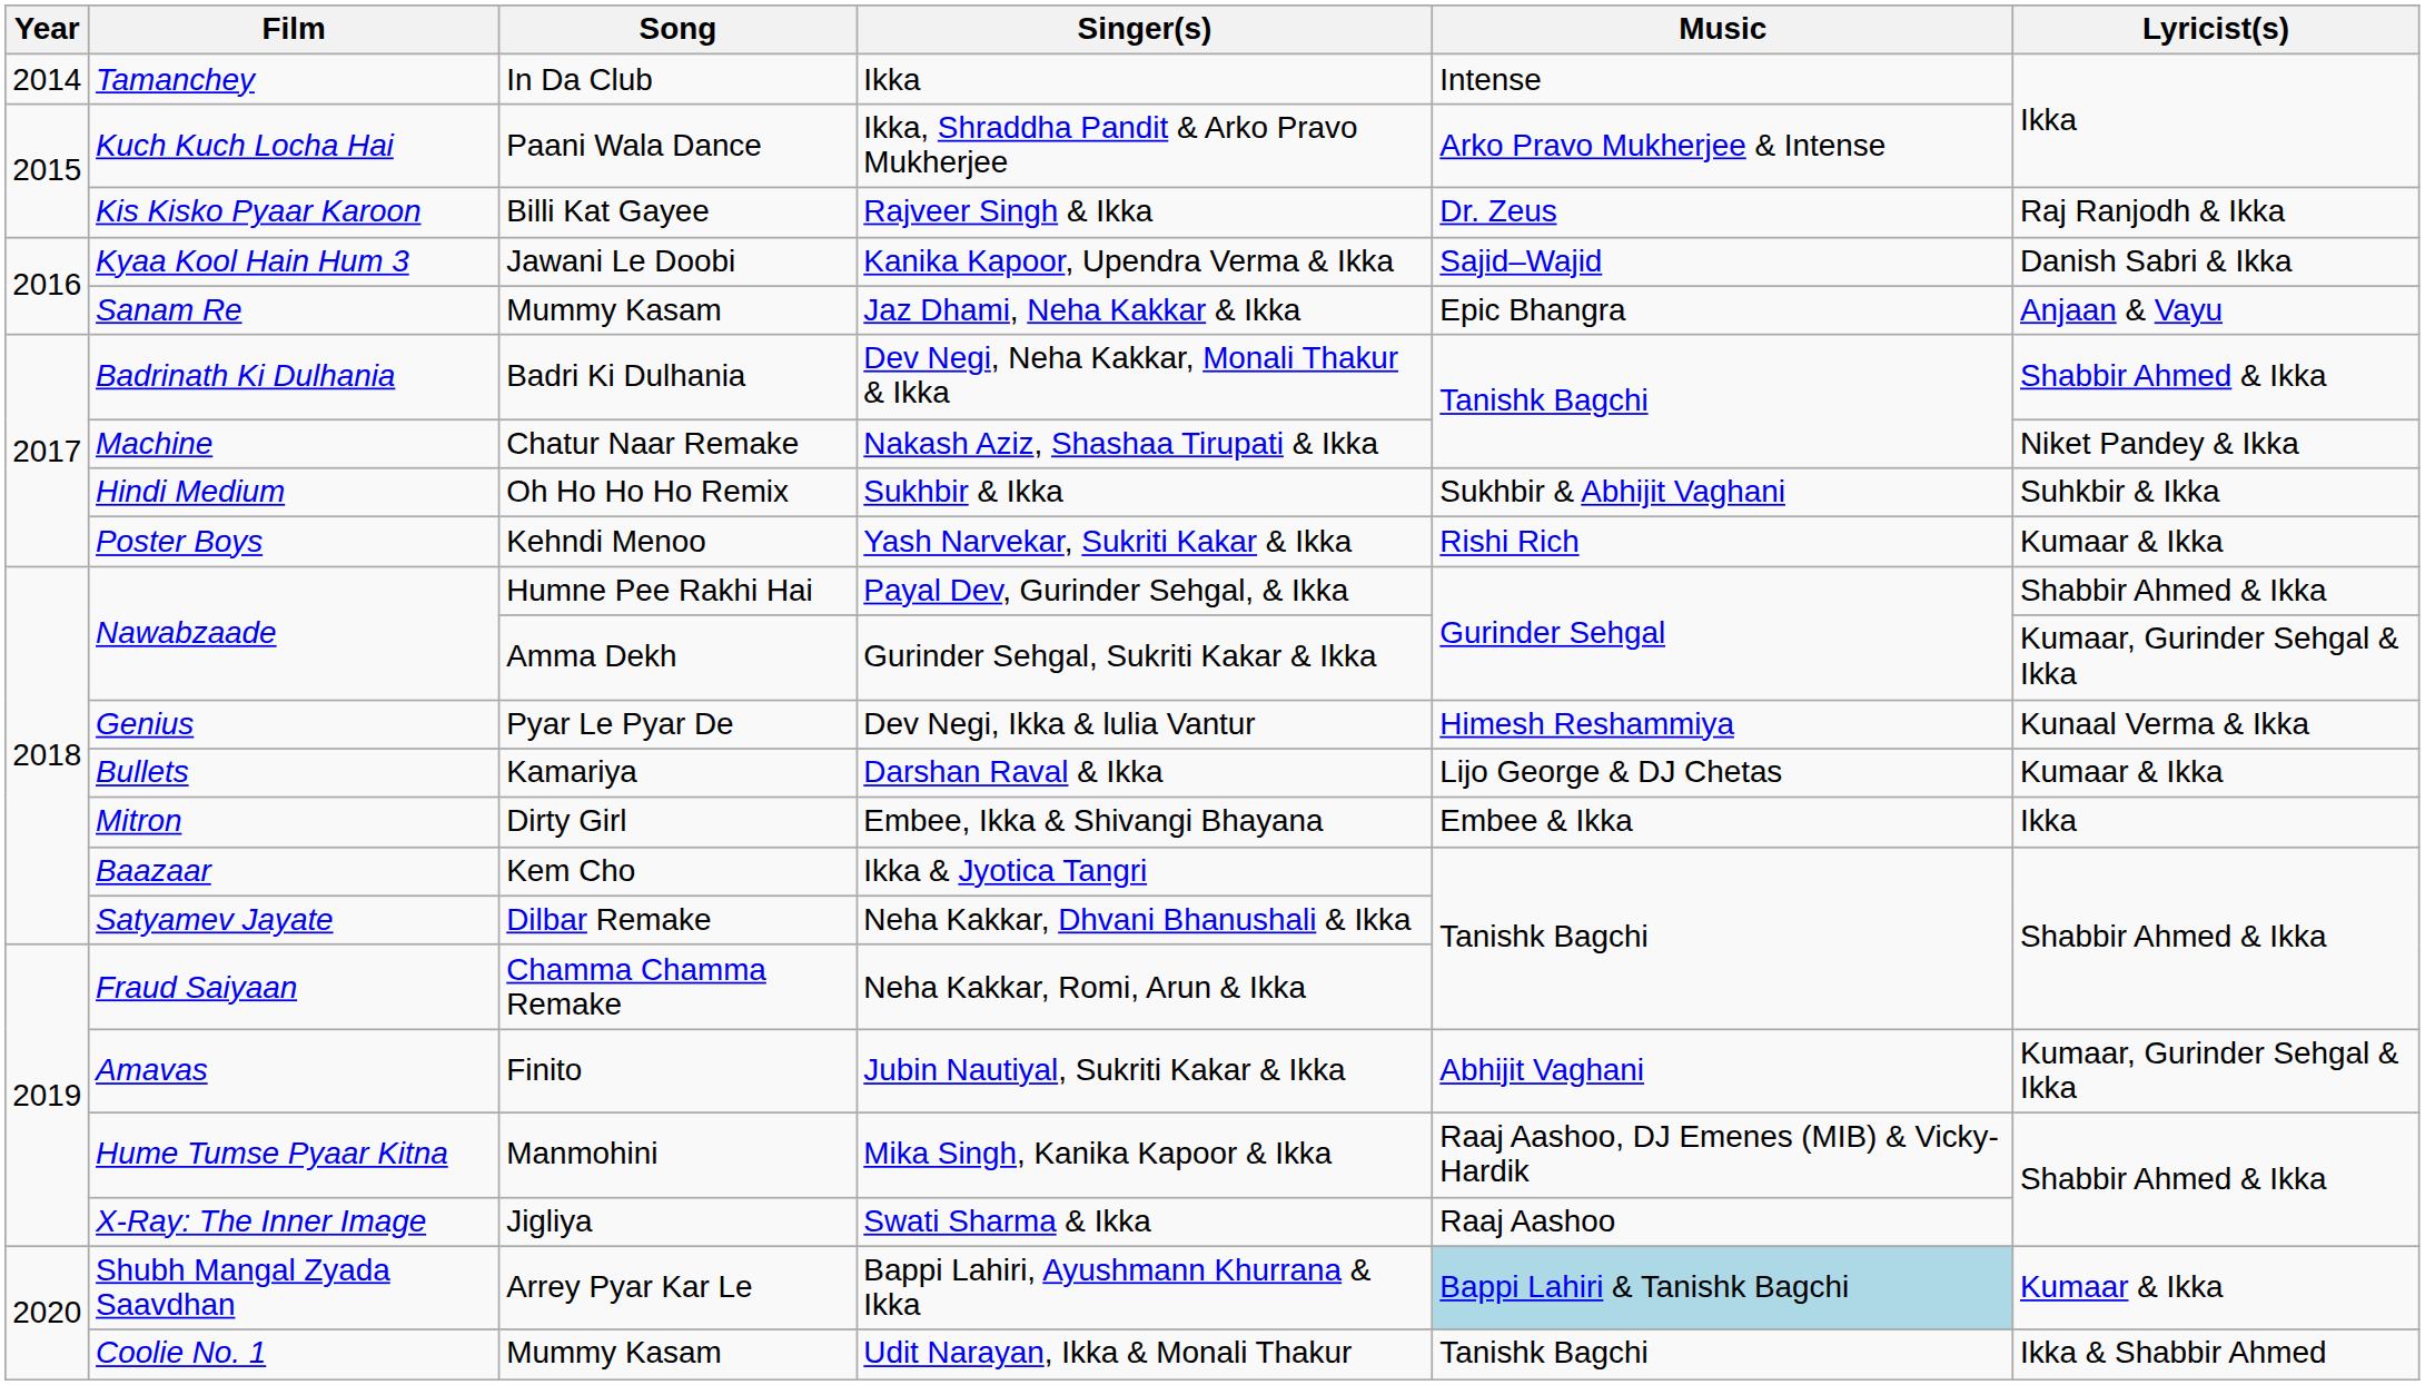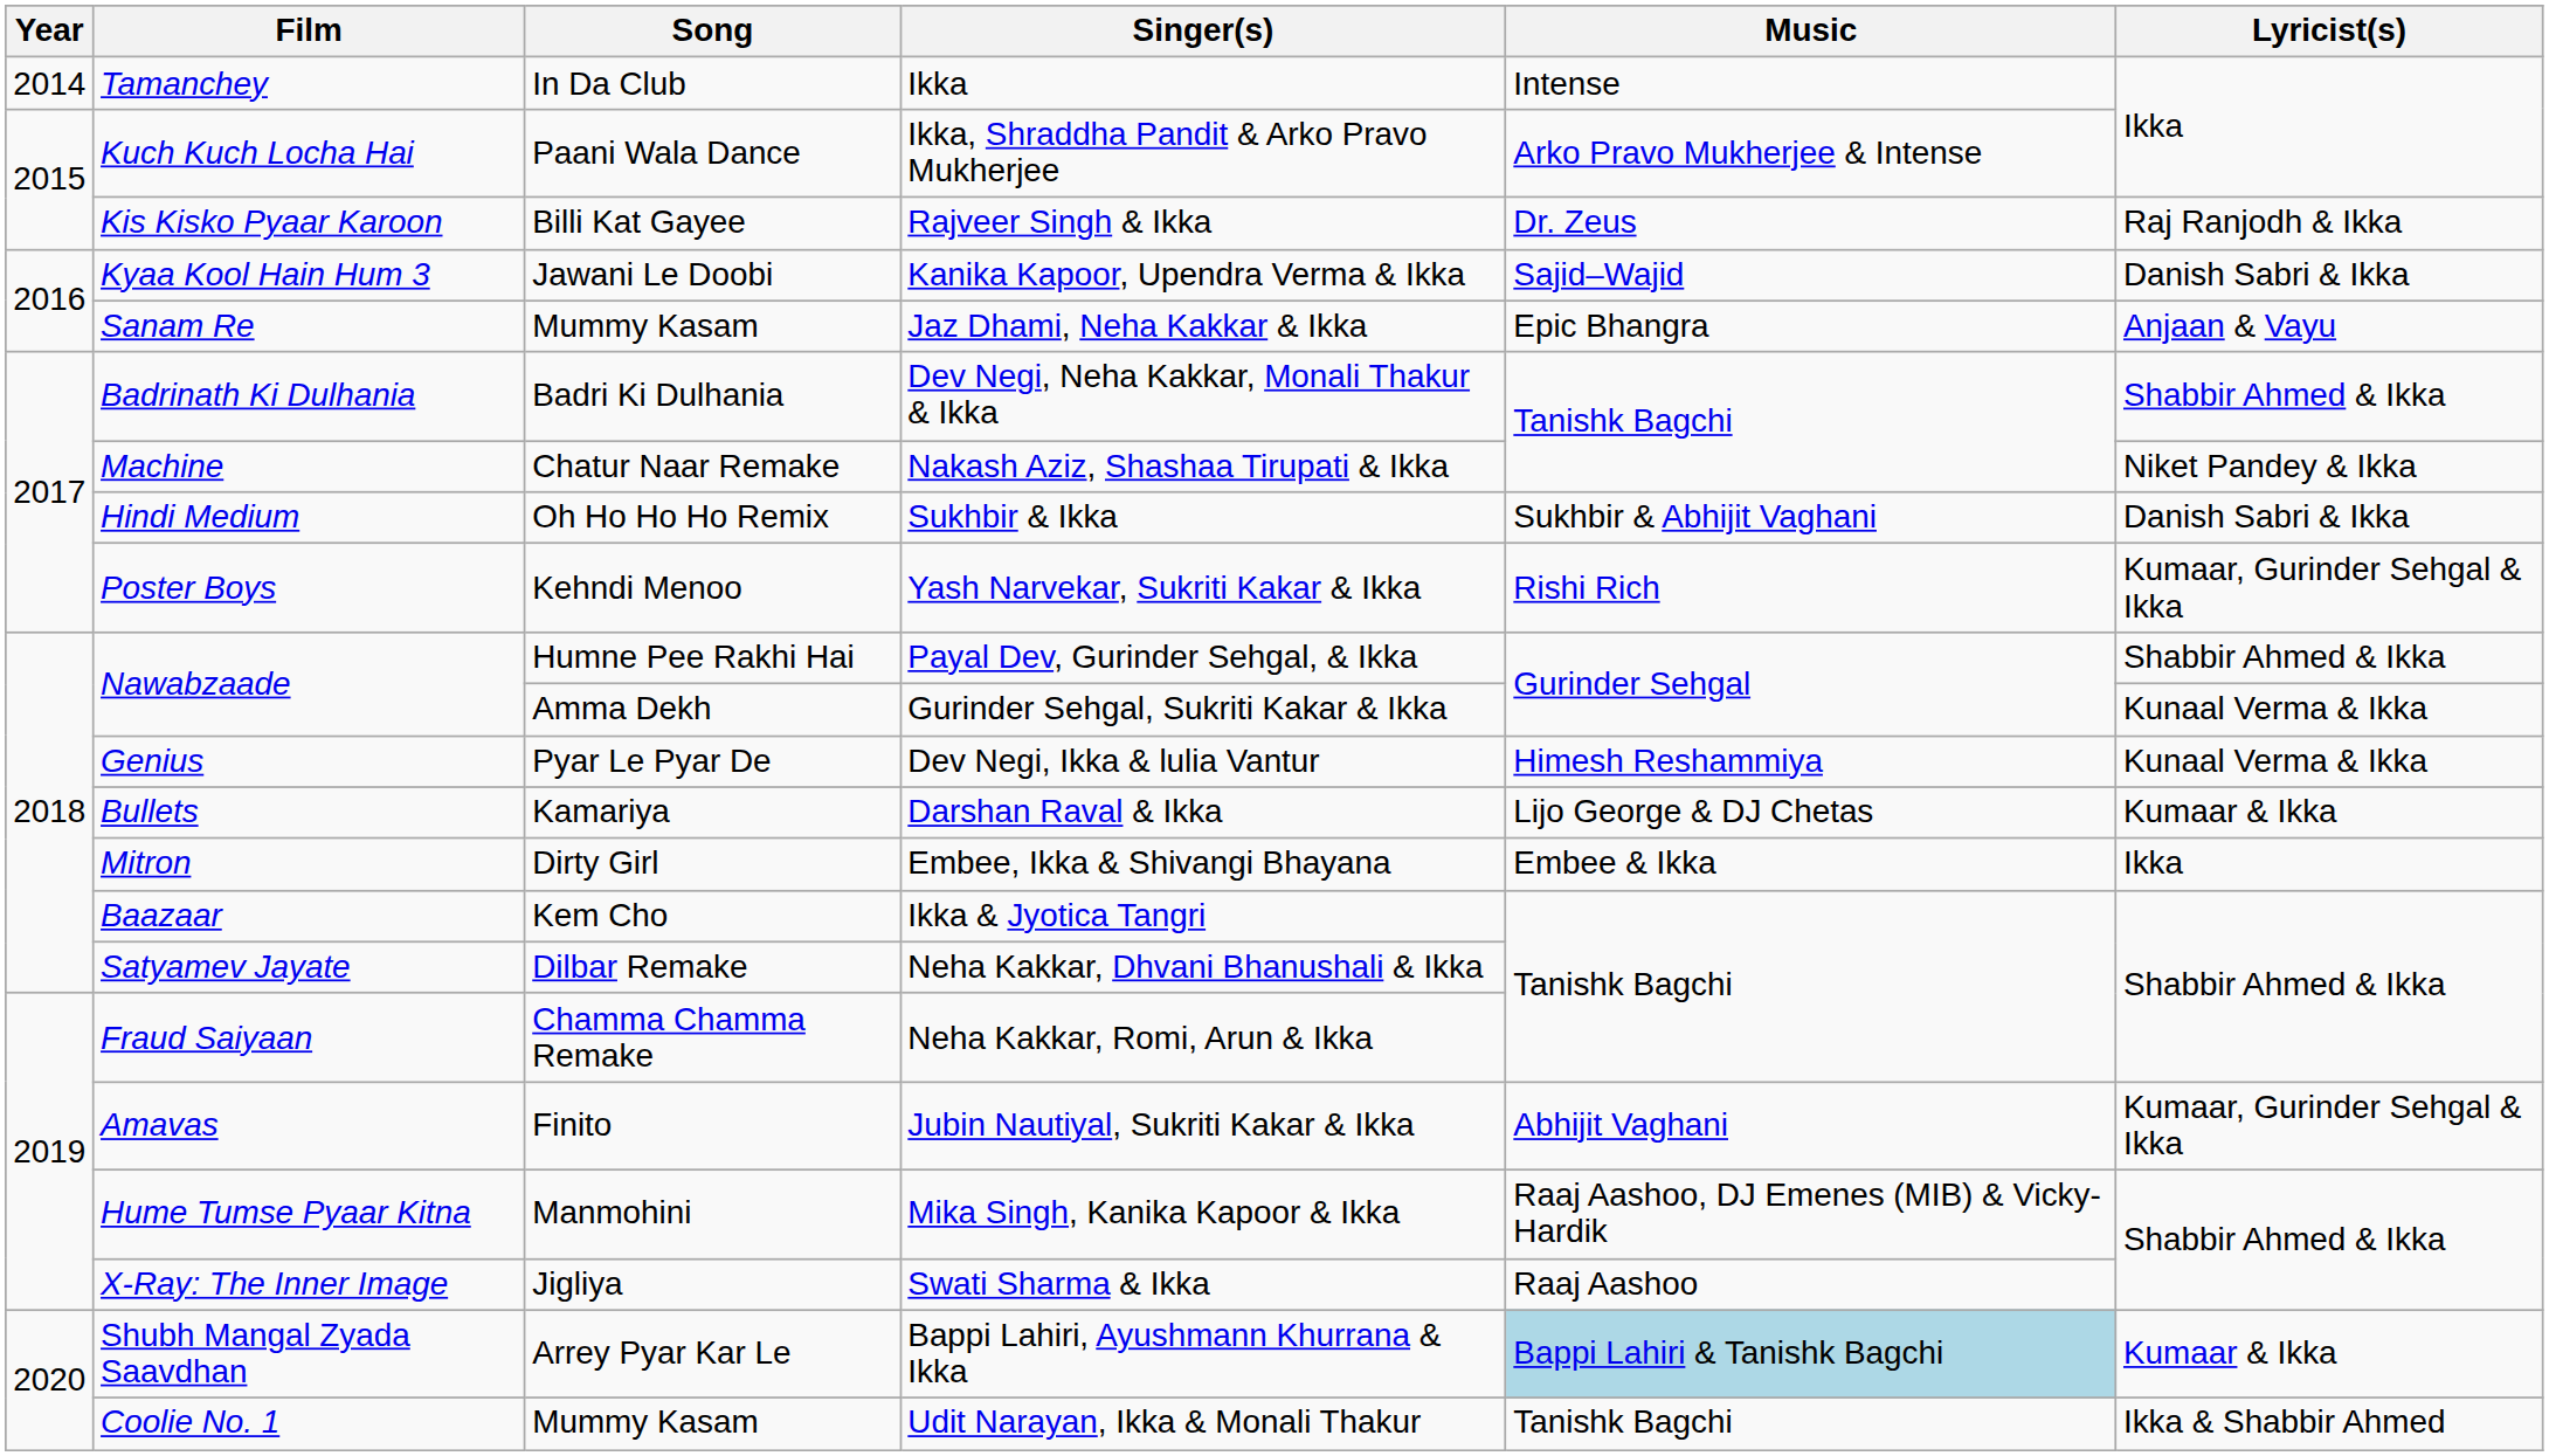 <table class="wikitable">
 <tr>
 <th>Year</th>
 <th>Film</th>
 <th>Song</th>
 <th>Singer(s)</th>
 <th>Music</th>
 <th>Lyricist(s)</th>
 </tr>
 <tr>
 <td>2014</td>
 <td><em><a href='#'>Tamanchey</a></em></td>
 <td>In Da Club</td>
 <td>Ikka</td>
 <td>Intense</td>
 <td rowspan=2>Ikka</td>
 </tr>
 <tr>
 <td rowspan="2">2015</td>
 <td><em><a href='#'>Kuch Kuch Locha Hai</a></em></td>
 <td>Paani Wala Dance</td>
 <td>Ikka, <a href='#'>Shraddha Pandit</a> & Arko Pravo Mukherjee</td>
 <td><a href='#'>Arko Pravo Mukherjee</a> & Intense</td>
 </tr>
 <tr>
 <td><em><a href='#'>Kis Kisko Pyaar Karoon</a></em></td>
 <td>Billi Kat Gayee</td>
 <td><a href='#'>Rajveer Singh</a> & Ikka</td>
 <td><a href='#'>Dr. Zeus</a></td>
 <td>Raj Ranjodh & Ikka</td>
 </tr>
 <tr>
 <td rowspan="2">2016</td>
 <td><em><a href='#'>Kyaa Kool Hain Hum 3</a></em></td>
 <td>Jawani Le Doobi</td>
 <td><a href='#'>Kanika Kapoor</a>, Upendra Verma & Ikka</td>
 <td><a href='#'>Sajid–Wajid</a></td>
 <td>Danish Sabri & Ikka</td>
 </tr>
 <tr>
 <td><em><a href='#'>Sanam Re</a></em></td>
 <td>Mummy Kasam</td>
 <td><a href='#'>Jaz Dhami</a>, <a href='#'>Neha Kakkar</a> & Ikka</td>
 <td>Epic Bhangra</td>
 <td><a href='#'>Anjaan</a> & <a href='#'>Vayu</a></td>
 </tr>
 <tr>
 <td rowspan="4">2017</td>
 <td><em><a href='#'>Badrinath Ki Dulhania</a></em></td>
 <td>Badri Ki Dulhania</td>
 <td><a href='#'>Dev Negi</a>, Neha Kakkar, <a href='#'>Monali Thakur</a> & Ikka</td>
 <td rowspan="2"><a href='#'>Tanishk Bagchi</a></td>
 <td><a href='#'>Shabbir Ahmed</a> & Ikka</td>
 </tr>
 <tr>
 <td><em><a href='#'>Machine</a></em></td>
 <td>Chatur Naar Remake</td>
 <td><a href='#'>Nakash Aziz</a>, <a href='#'>Shashaa Tirupati</a> & Ikka</td>
 <td>Niket Pandey & Ikka</td>
 </tr>
 <tr>
 <td><em><a href='#'>Hindi Medium</a></em></td>
 <td>Oh Ho Ho Ho Remix</td>
 <td><a href='#'>Sukhbir</a> & Ikka</td>
 <td>Sukhbir & <a href='#'>Abhijit Vaghani</a></td>
-<td>Suhkbir & Ikka</td>
+<td>Danish Sabri & Ikka</td>
 </tr>
 <tr>
 <td><em><a href='#'>Poster Boys</a></em></td>
 <td>Kehndi Menoo</td>
 <td><a href='#'>Yash Narvekar</a>, <a href='#'>Sukriti Kakar</a> & Ikka</td>
 <td><a href='#'>Rishi Rich</a></td>
-<td>Kumaar & Ikka</td>
+<td>Kumaar, Gurinder Sehgal & Ikka</td>
 </tr>
 <tr>
 <td rowspan="7">2018</td>
 <td rowspan="2"><em><a href='#'>Nawabzaade</a></em></td>
 <td>Humne Pee Rakhi Hai</td>
 <td><a href='#'>Payal Dev</a>, Gurinder Sehgal, & Ikka</td>
 <td rowspan="2"><a href='#'>Gurinder Sehgal</a></td>
 <td>Shabbir Ahmed & Ikka</td>
 </tr>
 <tr>
 <td>Amma Dekh</td>
 <td>Gurinder Sehgal, Sukriti Kakar & Ikka</td>
-<td>Kumaar, Gurinder Sehgal & Ikka</td>
+<td>Kunaal Verma & Ikka</td>
 </tr>
 <tr>
 <td><em><a href='#'>Genius</a></em></td>
 <td>Pyar Le Pyar De</td>
 <td>Dev Negi, Ikka & lulia Vantur</td>
 <td><a href='#'>Himesh Reshammiya</a></td>
 <td>Kunaal Verma & Ikka</td>
 </tr>
 <tr>
 <td><em><a href='#'>Bullets</a></em></td>
 <td>Kamariya</td>
 <td><a href='#'>Darshan Raval</a> & Ikka</td>
 <td>Lijo George & DJ Chetas</td>
 <td>Kumaar & Ikka</td>
 </tr>
 <tr>
 <td><em><a href='#'>Mitron</a></em></td>
 <td>Dirty Girl</td>
 <td>Embee, Ikka & Shivangi Bhayana</td>
 <td>Embee & Ikka</td>
 <td>Ikka</td>
 </tr>
 <tr>
 <td><em><a href='#'>Baazaar</a></em></td>
 <td>Kem Cho</td>
 <td>Ikka & <a href='#'>Jyotica Tangri</a></td>
 <td rowspan="3">Tanishk Bagchi</td>
 <td rowspan="3">Shabbir Ahmed & Ikka</td>
 </tr>
 <tr>
 <td><em><a href='#'>Satyamev Jayate</a></em></td>
 <td><a href='#'>Dilbar</a> Remake</td>
 <td>Neha Kakkar, <a href='#'>Dhvani Bhanushali</a> & Ikka</td>
 </tr>
 <tr>
 <td rowspan="4">2019</td>
 <td><em><a href='#'>Fraud  Saiyaan</a></em></td>
 <td><a href='#'>Chamma Chamma</a> Remake</td>
 <td>Neha Kakkar, Romi, Arun & Ikka</td>
 </tr>
 <tr>
 <td><em><a href='#'>Amavas</a></em></td>
 <td>Finito</td>
 <td><a href='#'>Jubin Nautiyal</a>, Sukriti Kakar & Ikka</td>
 <td><a href='#'>Abhijit Vaghani</a></td>
 <td>Kumaar, Gurinder Sehgal & Ikka</td>
 </tr>
 <tr>
 <td><em><a href='#'>Hume Tumse Pyaar Kitna</a></em></td>
 <td>Manmohini</td>
 <td><a href='#'>Mika Singh</a>, Kanika Kapoor & Ikka</td>
 <td>Raaj Aashoo, DJ Emenes (MIB) & Vicky-Hardik</td>
 <td rowspan=2>Shabbir Ahmed & Ikka</td>
 </tr>
 <tr>
 <td><em><a href='#'>X-Ray: The Inner Image</a></em></td>
 <td>Jigliya</td>
 <td><a href='#'>Swati Sharma</a> & Ikka</td>
 <td>Raaj Aashoo</td>
 </tr>
 <tr>
 <td rowspan=2>2020</td>
 <td><a href='#'>Shubh Mangal Zyada Saavdhan</a></td>
 <td>Arrey Pyar Kar Le</td>
 <td>Bappi Lahiri, <a href='#'>Ayushmann Khurrana</a> & Ikka</td>
 <td style="background: lightblue;"><a href='#'>Bappi Lahiri</a> & Tanishk Bagchi</td>
 <td><a href='#'>Kumaar</a> & Ikka</td>
 </tr>
 <tr>
 <td><a href='#'><em>Coolie No. 1</em></a></td>
 <td>Mummy Kasam</td>
 <td><a href='#'>Udit Narayan</a>, Ikka & Monali Thakur</td>
 <td>Tanishk Bagchi</td>
 <td>Ikka & Shabbir Ahmed</td>
 </tr>
 </table>
